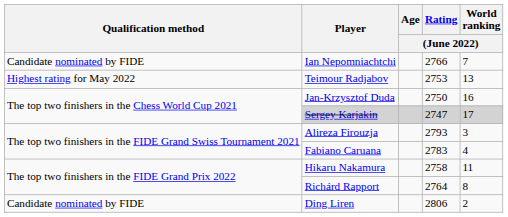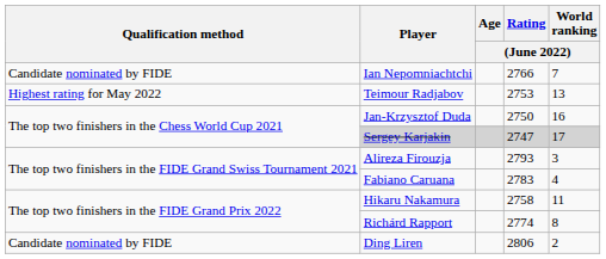 <table class="wikitable sortable" style="text-align: left;">
 <tr>
 <th rowspan="2">Qualification method</th>
 <th rowspan="2">Player</th>
 <th>Age</th>
 <th><a href='#'>Rating</a></th>
 <th>World<br>ranking</th>
 </tr>
 <tr>
 <th colspan="3">(June 2022)</th>
 </tr>
 <tr>
 <td>Candidate <a href='#'>nominated</a> by FIDE</td>
 <td> <a href='#'>Ian Nepomniachtchi</a></td>
 <td></td>
 <td>2766</td>
 <td>7</td>
 </tr>
 <tr>
 <td><a href='#'>Highest rating</a> for May 2022</td>
 <td> <a href='#'>Teimour Radjabov</a></td>
 <td></td>
 <td>2753</td>
 <td>13</td>
 </tr>
 <tr>
 <td rowspan="2">The top two finishers in the <a href='#'>Chess World Cup 2021</a></td>
 <td> <a href='#'>Jan-Krzysztof Duda</a> </td>
 <td></td>
 <td>2750</td>
 <td>16</td>
 </tr>
 <tr>
 <td style="background:lightgrey;"> <s><a href='#'>Sergey Karjakin</a></s>  </td>
 <td style="background:lightgrey;"></td>
 <td style="background:lightgrey;">2747</td>
 <td style="background:lightgrey;">17</td>
 </tr>
 <tr>
 <td rowspan="2">The top two finishers in the <a href='#'>FIDE Grand Swiss Tournament 2021</a></td>
 <td> <a href='#'>Alireza Firouzja</a> </td>
 <td></td>
 <td>2793</td>
 <td>3</td>
 </tr>
 <tr>
 <td> <a href='#'>Fabiano Caruana</a> </td>
 <td></td>
 <td>2783</td>
 <td>4</td>
 </tr>
 <tr>
 <td rowspan="2">The top two finishers in the <a href='#'>FIDE Grand Prix 2022</a></td>
 <td> <a href='#'>Hikaru Nakamura</a> </td>
 <td></td>
 <td>2758</td>
 <td>11</td>
 </tr>
 <tr>
 <td> <a href='#'>Richárd Rapport</a> </td>
 <td></td>
-<td>2764</td>
+<td>2774</td>
 <td>8</td>
 </tr>
 <tr>
 <td>Candidate <a href='#'>nominated</a> by FIDE</td>
 <td> <a href='#'>Ding Liren</a> </td>
 <td></td>
 <td>2806</td>
 <td>2</td>
 </tr>
 </table>
